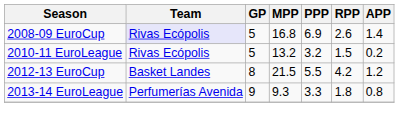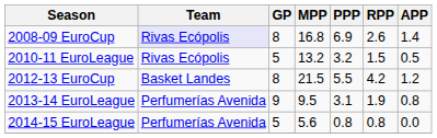 <table class="wikitable">
 <tr>
 <th>Season</th>
 <th>Team</th>
 <th>GP</th>
 <th>MPP</th>
 <th>PPP</th>
 <th>RPP</th>
 <th>APP</th>
 </tr>
 <tr>
 <td><a href='#'>2008-09 EuroCup</a></td>
 <td style="background: lavender;"> <a href='#'>Rivas Ecópolis</a></td>
-<td>5</td>
+<td>8</td>
 <td>16.8</td>
 <td>6.9</td>
 <td>2.6</td>
 <td>1.4</td>
 </tr>
 <tr>
 <td><a href='#'>2010-11 EuroLeague</a></td>
 <td> <a href='#'>Rivas Ecópolis</a></td>
 <td>5</td>
 <td>13.2</td>
 <td>3.2</td>
 <td>1.5</td>
-<td>0.2</td>
+<td>0.5</td>
 </tr>
 <tr>
 <td><a href='#'>2012-13 EuroCup</a></td>
 <td> <a href='#'>Basket Landes</a></td>
 <td>8</td>
 <td>21.5</td>
 <td>5.5</td>
 <td>4.2</td>
 <td>1.2</td>
 </tr>
 <tr>
 <td><a href='#'>2013-14 EuroLeague</a></td>
 <td> <a href='#'>Perfumerías Avenida</a></td>
 <td>9</td>
-<td>9.3</td>
-<td>3.3</td>
-<td>1.8</td>
+<td>9.5</td>
+<td>3.1</td>
+<td>1.9</td>
 <td>0.8</td>
+</tr>
+<tr>
+<td><a href='#'>2014-15 EuroLeague</a></td>
+<td> <a href='#'>Perfumerías Avenida</a></td>
+<td>5</td>
+<td>5.6</td>
+<td>0.8</td>
+<td>0.8</td>
+<td>0.0</td>
 </tr>
 <tr>
 </tr>
 </table>
